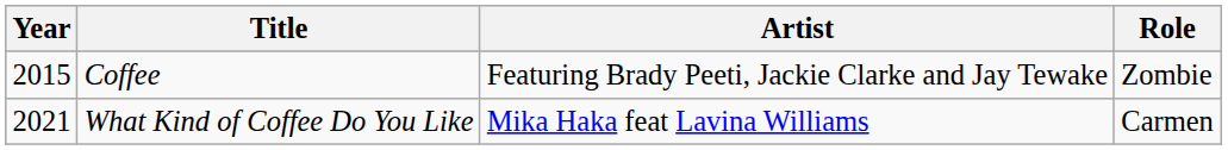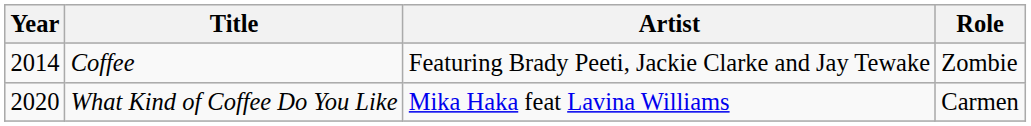 <table class="wikitable">
 <tr>
 <th style="text-align: center; font-weight: bold;">Year</th>
 <th style="text-align: center; font-weight: bold;">Title</th>
 <th style="text-align: center; font-weight: bold;">Artist</th>
 <th style="text-align: center; font-weight: bold;">Role</th>
 </tr>
 <tr>
-<td>2015</td>
+<td>2014</td>
 <td><em>Coffee</em></td>
 <td>Featuring Brady Peeti, Jackie Clarke and Jay Tewake</td>
 <td>Zombie</td>
 </tr>
 <tr>
-<td>2021</td>
+<td>2020</td>
 <td><em>What Kind of Coffee Do You Like</em></td>
 <td><a href='#'>Mika Haka</a> feat <a href='#'>Lavina Williams</a></td>
 <td>Carmen</td>
 </tr>
 </table>
